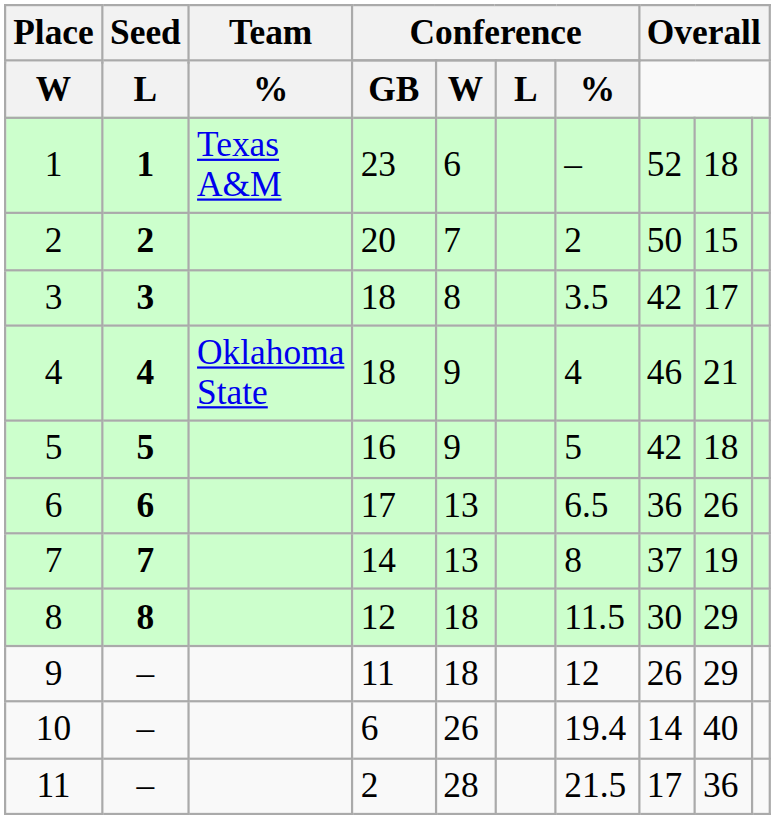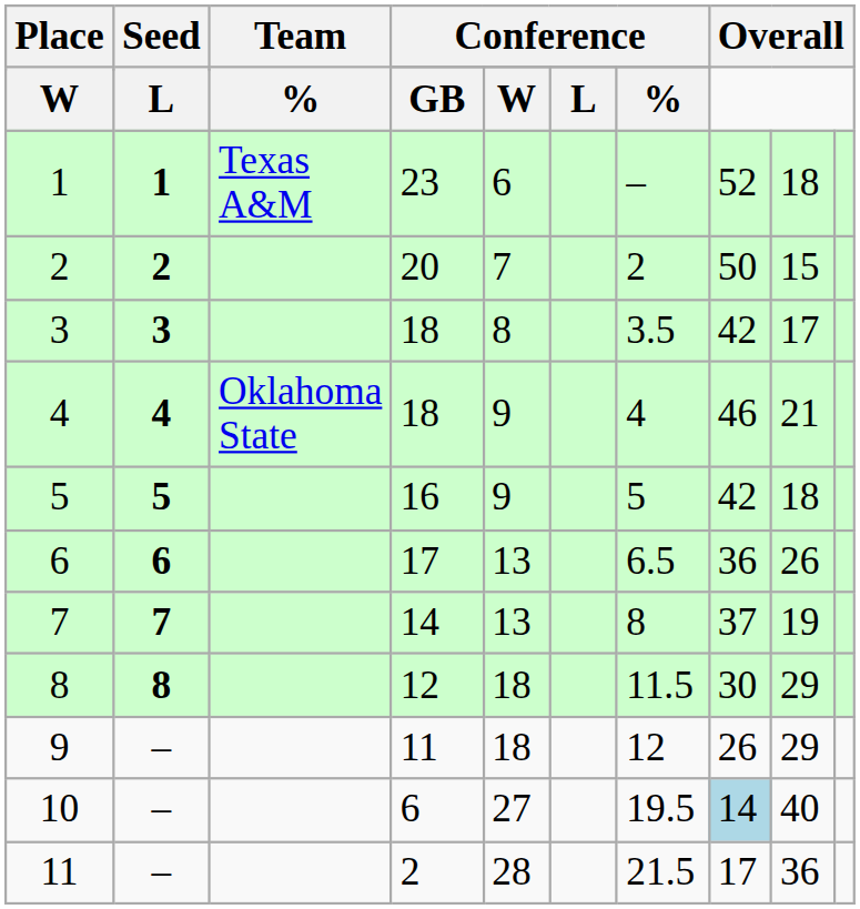 <table class="wikitable">
 <tr>
 <th rowspan ="2">Place</th>
 <th rowspan ="2">Seed</th>
 <th rowspan ="2">Team</th>
 <th colspan = "4">Conference</th>
 <th colspan = "3">Overall</th>
 </tr>
 <tr>
 </tr>
 <tr>
 <th scope="col" style="width: 20px;">W</th>
 <th scope="col" style="width: 20px;">L</th>
 <th scope="col" style="width: 30px;">%</th>
 <th scope="col" style="width: 30px;">GB</th>
 <th scope="col" style="width: 20px;">W</th>
 <th scope="col" style="width: 20px;">L</th>
 <th scope="col" style="width: 30px;">%</th>
 </tr>
 <tr bgcolor=#ccffcc>
 <td style="text-align:center;">1</td>
 <td style="text-align:center;"><strong>1</strong></td>
 <td><a href='#'>Texas A&M</a></td>
 <td>23</td>
 <td>6</td>
 <td></td>
 <td>–</td>
 <td>52</td>
 <td>18</td>
 <td></td>
 </tr>
 <tr bgcolor=#ccffcc>
 <td style="text-align:center;">2</td>
 <td style="text-align:center;"><strong>2</strong></td>
 <td></td>
 <td>20</td>
 <td>7</td>
 <td></td>
 <td>2</td>
 <td>50</td>
 <td>15</td>
 <td></td>
 </tr>
 <tr bgcolor=#ccffcc>
 <td style="text-align:center;">3</td>
 <td style="text-align:center;"><strong>3</strong></td>
 <td></td>
 <td>18</td>
 <td>8</td>
 <td></td>
 <td>3.5</td>
 <td>42</td>
 <td>17</td>
 <td></td>
 </tr>
 <tr bgcolor=#ccffcc>
 <td style="text-align:center;">4</td>
 <td style="text-align:center;"><strong>4</strong></td>
 <td><a href='#'>Oklahoma State</a></td>
 <td>18</td>
 <td>9</td>
 <td></td>
 <td>4</td>
 <td>46</td>
 <td>21</td>
 <td></td>
 </tr>
 <tr bgcolor=#ccffcc>
 <td style="text-align:center;">5</td>
 <td style="text-align:center;"><strong>5</strong></td>
 <td></td>
 <td>16</td>
 <td>9</td>
 <td></td>
 <td>5</td>
 <td>42</td>
 <td>18</td>
 <td></td>
 </tr>
 <tr bgcolor=#ccffcc>
 <td style="text-align:center;">6</td>
 <td style="text-align:center;"><strong>6</strong></td>
 <td></td>
 <td>17</td>
 <td>13</td>
 <td></td>
 <td>6.5</td>
 <td>36</td>
 <td>26</td>
 <td></td>
 </tr>
 <tr bgcolor=#ccffcc>
 <td style="text-align:center;">7</td>
 <td style="text-align:center;"><strong>7</strong></td>
 <td></td>
 <td>14</td>
 <td>13</td>
 <td></td>
 <td>8</td>
 <td>37</td>
 <td>19</td>
 <td></td>
 </tr>
 <tr bgcolor=#ccffcc>
 <td style="text-align:center;">8</td>
 <td style="text-align:center;"><strong>8</strong></td>
 <td></td>
 <td>12</td>
 <td>18</td>
 <td></td>
 <td>11.5</td>
 <td>30</td>
 <td>29</td>
 <td></td>
 </tr>
 <tr>
 <td style="text-align:center;">9</td>
 <td style="text-align:center;">–</td>
 <td></td>
 <td>11</td>
 <td>18</td>
 <td></td>
 <td>12</td>
 <td>26</td>
 <td>29</td>
 <td></td>
 </tr>
 <tr>
 <td style="text-align:center;">10</td>
 <td style="text-align:center;">–</td>
 <td></td>
 <td>6</td>
-<td>26</td>
+<td>27</td>
 <td></td>
-<td>19.4</td>
-<td>14</td>
+<td>19.5</td>
+<td style="background: lightblue;">14</td>
 <td>40</td>
 <td></td>
 </tr>
 <tr>
 <td style="text-align:center;">11</td>
 <td style="text-align:center;">–</td>
 <td></td>
 <td>2</td>
 <td>28</td>
 <td></td>
 <td>21.5</td>
 <td>17</td>
 <td>36</td>
 <td></td>
 </tr>
 </table>
